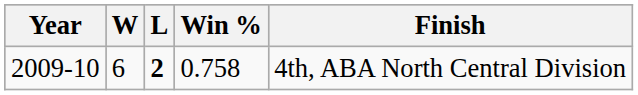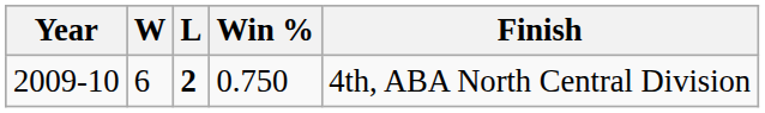 <table class="wikitable">
 <tr>
 <th>Year</th>
 <th>W</th>
 <th>L</th>
 <th>Win %</th>
 <th>Finish</th>
 </tr>
 <tr>
 <td>2009-10</td>
 <td>6</td>
 <td><strong>2</strong></td>
-<td>0.758</td>
+<td>0.750</td>
 <td>4th, ABA North Central Division</td>
 </tr>
 </table>
